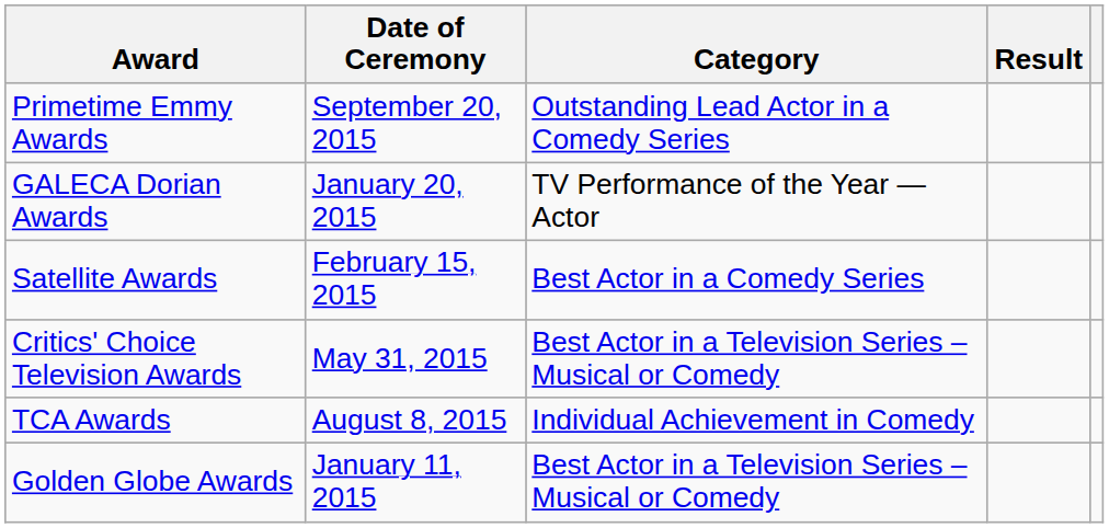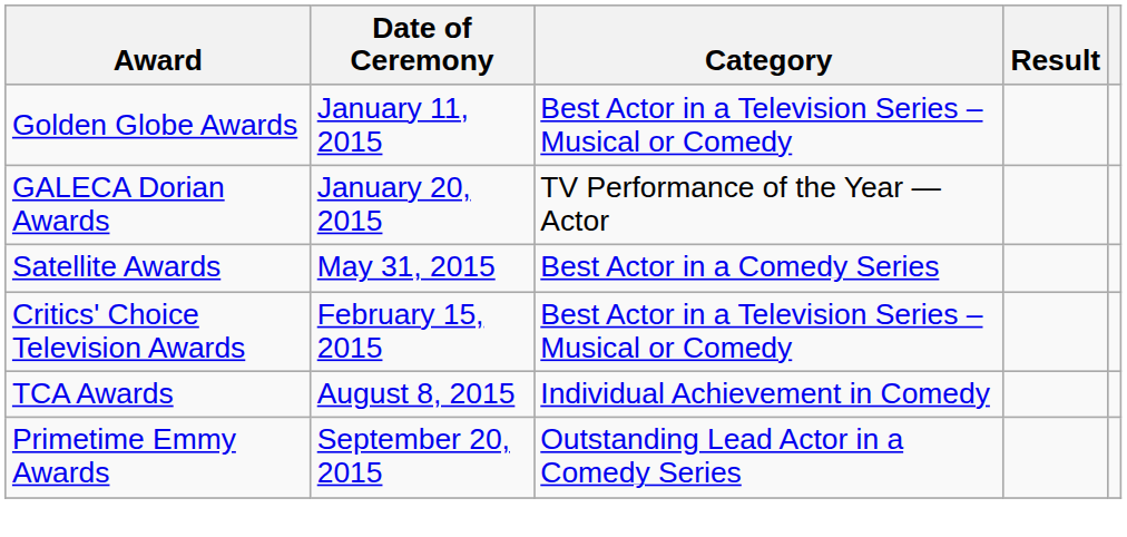 <table class="wikitable plainrowheaders sortable">
 <tr style="vertical-align:bottom;">
 <th scope="col">Award</th>
 <th scope="col">Date of Ceremony</th>
 <th scope="col">Category</th>
 <th scope="col">Result</th>
 <th scope="col" class="unsortable"></th>
 </tr>
 <tr>
-<td><a href='#'>Primetime Emmy Awards</a></td>
-<td><a href='#'>September 20, 2015</a></td>
-<td><a href='#'>Outstanding Lead Actor in a Comedy Series</a></td>
+<td><a href='#'>Golden Globe Awards</a></td>
+<td><a href='#'>January 11, 2015</a></td>
+<td><a href='#'>Best Actor in a Television Series – Musical or Comedy</a></td>
 <td></td>
 <td></td>
 </tr>
 <tr>
 <td><a href='#'>GALECA Dorian Awards</a></td>
 <td><a href='#'>January 20, 2015</a></td>
 <td>TV Performance of the Year — Actor</td>
 <td></td>
 <td></td>
 </tr>
 <tr>
 <td><a href='#'>Satellite Awards</a></td>
-<td><a href='#'>February 15, 2015</a></td>
+<td><a href='#'>May 31, 2015</a></td>
 <td><a href='#'>Best Actor in a Comedy Series</a></td>
 <td></td>
 <td></td>
 </tr>
 <tr>
 <td><a href='#'>Critics' Choice Television Awards</a></td>
-<td><a href='#'>May 31, 2015</a></td>
+<td><a href='#'>February 15, 2015</a></td>
 <td><a href='#'>Best Actor in a Television Series – Musical or Comedy</a></td>
 <td></td>
 <td></td>
 </tr>
 <tr>
 <td><a href='#'>TCA Awards</a></td>
 <td><a href='#'>August 8, 2015</a></td>
 <td><a href='#'>Individual Achievement in Comedy</a></td>
 <td></td>
 <td></td>
 </tr>
 <tr>
-<td><a href='#'>Golden Globe Awards</a></td>
-<td><a href='#'>January 11, 2015</a></td>
-<td><a href='#'>Best Actor in a Television Series – Musical or Comedy</a></td>
+<td><a href='#'>Primetime Emmy Awards</a></td>
+<td><a href='#'>September 20, 2015</a></td>
+<td><a href='#'>Outstanding Lead Actor in a Comedy Series</a></td>
 <td></td>
 <td></td>
 </tr>
 </table>
